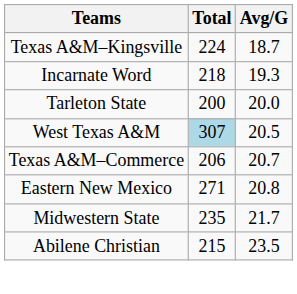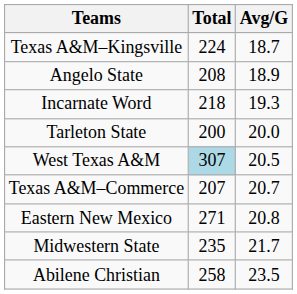 <table class="wikitable sortable" style="text-align: center;">
 <tr>
 <th>Teams</th>
 <th>Total</th>
 <th>Avg/G</th>
 </tr>
 <tr>
 <td style=>Texas A&M–Kingsville</td>
 <td>224</td>
 <td>18.7</td>
+</tr>
+<tr>
+<td style=>Angelo State</td>
+<td>208</td>
+<td>18.9</td>
 </tr>
 <tr>
 <td style=>Incarnate Word</td>
 <td>218</td>
 <td>19.3</td>
 </tr>
 <tr>
 <td style=>Tarleton State</td>
 <td>200</td>
 <td>20.0</td>
 </tr>
 <tr>
 <td style=>West Texas A&M</td>
 <td style="background: lightblue;">307</td>
 <td>20.5</td>
 </tr>
 <tr>
 <td style=>Texas A&M–Commerce</td>
-<td>206</td>
+<td>207</td>
 <td>20.7</td>
 </tr>
 <tr>
 <td style=>Eastern New Mexico</td>
 <td>271</td>
 <td>20.8</td>
 </tr>
 <tr>
 <td style=>Midwestern State</td>
 <td>235</td>
 <td>21.7</td>
 </tr>
 <tr>
 <td style=>Abilene Christian</td>
-<td>215</td>
+<td>258</td>
 <td>23.5</td>
 </tr>
 </table>
